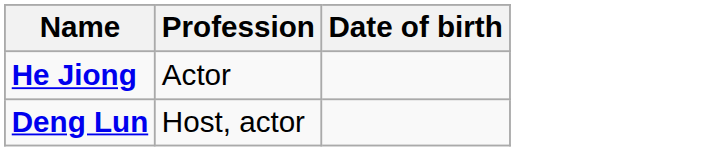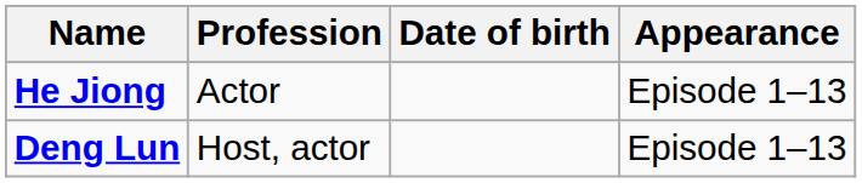 <table class="wikitable sortable">
 <tr>
 <th>Name</th>
 <th>Profession</th>
 <th data-sort-type="isoDate">Date of birth</th>
+<th>Appearance</th>
 </tr>
 <tr>
 <td><strong><a href='#'>He Jiong</a></strong></td>
 <td>Actor</td>
 <td></td>
+<td>Episode 1–13</td>
 </tr>
 <tr>
 <td><strong><a href='#'>Deng Lun</a></strong></td>
 <td>Host, actor</td>
 <td></td>
+<td>Episode 1–13</td>
 </tr>
 </table>
